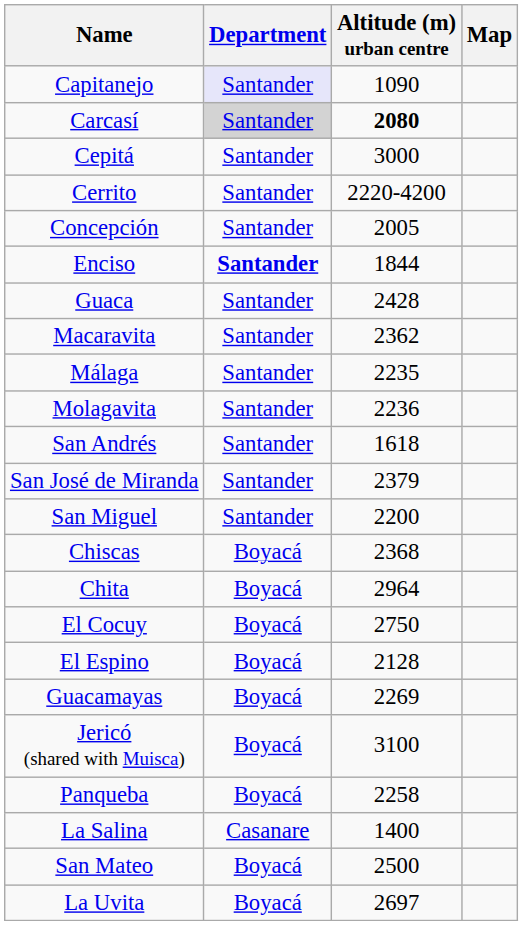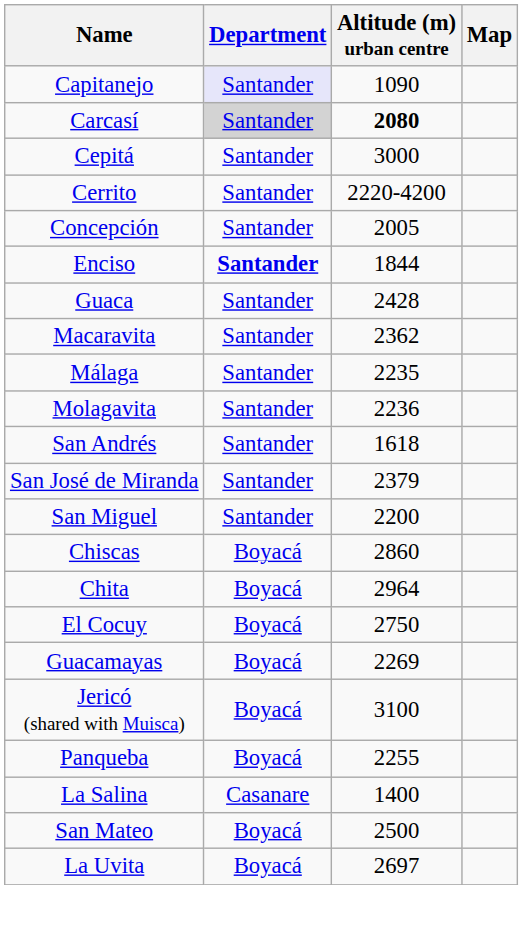 <table class="wikitable sortable mw-collapsible mw-collapsed">
 <tr>
 <th scope="col">Name</th>
 <th scope="col"><a href='#'>Department</a></th>
 <th scope="col">Altitude (m)<br><small>urban centre</small></th>
 <th scope="col">Map</th>
 </tr>
 <tr>
 <td align=center><a href='#'>Capitanejo</a></td>
 <td align=center style="background: lavender;"><a href='#'>Santander</a></td>
 <td align=center>1090</td>
 <td align=center></td>
 </tr>
 <tr>
 <td align=center><a href='#'>Carcasí</a></td>
 <td align=center style="background: lightgrey;"><a href='#'>Santander</a></td>
 <td align=center><strong>2080</strong></td>
 <td align=center></td>
 </tr>
 <tr>
 <td align=center><a href='#'>Cepitá</a></td>
 <td align=center><a href='#'>Santander</a></td>
 <td align=center>3000</td>
 <td align=center></td>
 </tr>
 <tr>
 <td align=center><a href='#'>Cerrito</a></td>
 <td align=center><a href='#'>Santander</a></td>
 <td align=center>2220-4200</td>
 <td align=center></td>
 </tr>
 <tr>
 <td align=center><a href='#'>Concepción</a></td>
 <td align=center><a href='#'>Santander</a></td>
 <td align=center>2005</td>
 <td align=center></td>
 </tr>
 <tr>
 <td align=center><a href='#'>Enciso</a></td>
 <td align=center><strong><a href='#'>Santander</a></strong></td>
 <td align=center>1844</td>
 <td align=center></td>
 </tr>
 <tr>
 <td align=center><a href='#'>Guaca</a></td>
 <td align=center><a href='#'>Santander</a></td>
 <td align=center>2428</td>
 <td align=center></td>
 </tr>
 <tr>
 <td align=center><a href='#'>Macaravita</a></td>
 <td align=center><a href='#'>Santander</a></td>
 <td align=center>2362</td>
 <td align=center></td>
 </tr>
 <tr>
 <td align=center><a href='#'>Málaga</a></td>
 <td align=center><a href='#'>Santander</a></td>
 <td align=center>2235</td>
 <td align=center></td>
 </tr>
 <tr>
 <td align=center><a href='#'>Molagavita</a></td>
 <td align=center><a href='#'>Santander</a></td>
 <td align=center>2236</td>
 <td align=center></td>
 </tr>
 <tr>
 <td align=center><a href='#'>San Andrés</a></td>
 <td align=center><a href='#'>Santander</a></td>
 <td align=center>1618</td>
 <td align=center></td>
 </tr>
 <tr>
 <td align=center><a href='#'>San José de Miranda</a></td>
 <td align=center><a href='#'>Santander</a></td>
 <td align=center>2379</td>
 <td align=center></td>
 </tr>
 <tr>
 <td align=center><a href='#'>San Miguel</a></td>
 <td align=center><a href='#'>Santander</a></td>
 <td align=center>2200</td>
 <td align=center></td>
 </tr>
 <tr>
 <td align=center><a href='#'>Chiscas</a></td>
 <td align=center><a href='#'>Boyacá</a></td>
-<td align=center>2368</td>
+<td align=center>2860</td>
 <td align=center></td>
 </tr>
 <tr>
 <td align=center><a href='#'>Chita</a></td>
 <td align=center><a href='#'>Boyacá</a></td>
 <td align=center>2964</td>
 <td align=center></td>
 </tr>
 <tr>
 <td align=center><a href='#'>El Cocuy</a></td>
 <td align=center><a href='#'>Boyacá</a></td>
 <td align=center>2750</td>
-<td align=center></td>
-</tr>
-<tr>
-<td align=center><a href='#'>El Espino</a></td>
-<td align=center><a href='#'>Boyacá</a></td>
-<td align=center>2128</td>
 <td align=center></td>
 </tr>
 <tr>
 <td align=center><a href='#'>Guacamayas</a></td>
 <td align=center><a href='#'>Boyacá</a></td>
 <td align=center>2269</td>
 <td align=center></td>
 </tr>
 <tr>
 <td align=center><a href='#'>Jericó</a><br><small>(shared with <a href='#'>Muisca</a>)</small></td>
 <td align=center><a href='#'>Boyacá</a></td>
 <td align=center>3100</td>
 <td align=center></td>
 </tr>
 <tr>
 <td align=center><a href='#'>Panqueba</a></td>
 <td align=center><a href='#'>Boyacá</a></td>
-<td align=center>2258</td>
+<td align=center>2255</td>
 <td align=center></td>
 </tr>
 <tr>
 <td align=center><a href='#'>La Salina</a></td>
 <td align=center><a href='#'>Casanare</a></td>
 <td align=center>1400</td>
 <td align=center></td>
 </tr>
 <tr>
 <td align=center><a href='#'>San Mateo</a></td>
 <td align=center><a href='#'>Boyacá</a></td>
 <td align=center>2500</td>
 <td align=center></td>
 </tr>
 <tr>
 <td align=center><a href='#'>La Uvita</a></td>
 <td align=center><a href='#'>Boyacá</a></td>
 <td align=center>2697</td>
 <td align=center></td>
 </tr>
 <tr>
 </tr>
 </table>
